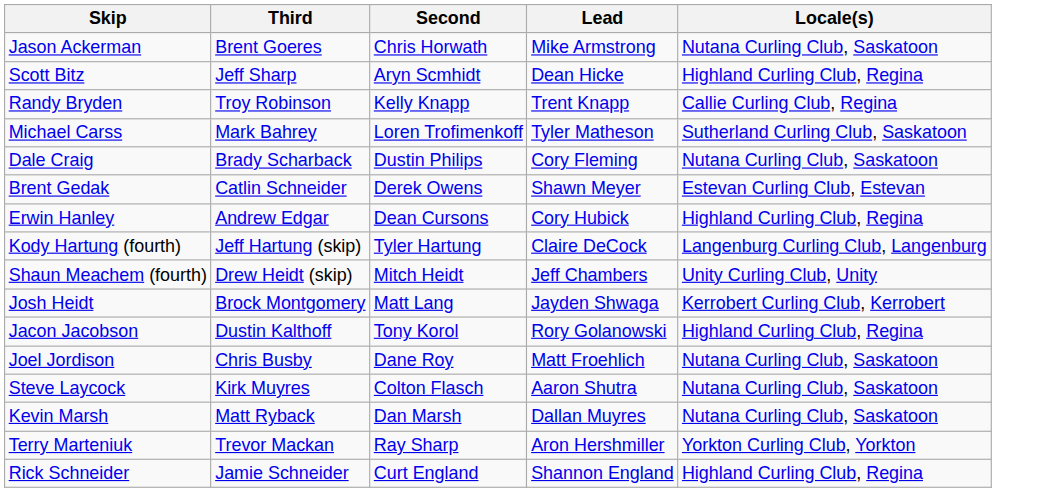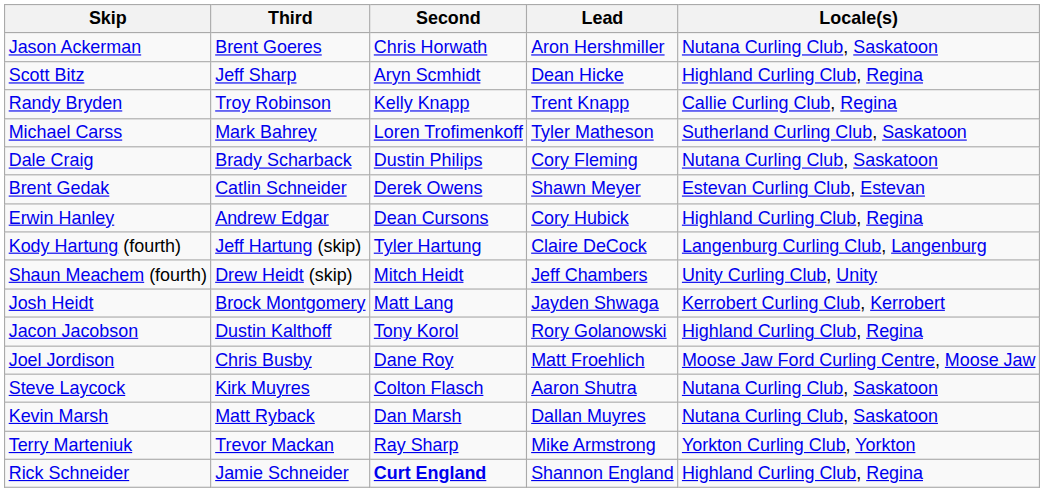 <table class="wikitable">
 <tr>
 <th>Skip</th>
 <th>Third</th>
 <th>Second</th>
 <th>Lead</th>
 <th>Locale(s)</th>
 </tr>
 <tr>
 <td><a href='#'>Jason Ackerman</a></td>
 <td><a href='#'>Brent Goeres</a></td>
 <td><a href='#'>Chris Horwath</a></td>
-<td><a href='#'>Mike Armstrong</a></td>
+<td><a href='#'>Aron Hershmiller</a></td>
 <td><a href='#'>Nutana Curling Club</a>, <a href='#'>Saskatoon</a></td>
 </tr>
 <tr>
 <td><a href='#'>Scott Bitz</a></td>
 <td><a href='#'>Jeff Sharp</a></td>
 <td><a href='#'>Aryn Scmhidt</a></td>
 <td><a href='#'>Dean Hicke</a></td>
 <td><a href='#'>Highland Curling Club</a>, <a href='#'>Regina</a></td>
 </tr>
 <tr>
 <td><a href='#'>Randy Bryden</a></td>
 <td><a href='#'>Troy Robinson</a></td>
 <td><a href='#'>Kelly Knapp</a></td>
 <td><a href='#'>Trent Knapp</a></td>
 <td><a href='#'>Callie Curling Club</a>, <a href='#'>Regina</a></td>
 </tr>
 <tr>
 <td><a href='#'>Michael Carss</a></td>
 <td><a href='#'>Mark Bahrey</a></td>
 <td><a href='#'>Loren Trofimenkoff</a></td>
 <td><a href='#'>Tyler Matheson</a></td>
 <td><a href='#'>Sutherland Curling Club</a>, <a href='#'>Saskatoon</a></td>
 </tr>
 <tr>
 <td><a href='#'>Dale Craig</a></td>
 <td><a href='#'>Brady Scharback</a></td>
 <td><a href='#'>Dustin Philips</a></td>
 <td><a href='#'>Cory Fleming</a></td>
 <td><a href='#'>Nutana Curling Club</a>, <a href='#'>Saskatoon</a></td>
 </tr>
 <tr>
 <td><a href='#'>Brent Gedak</a></td>
 <td><a href='#'>Catlin Schneider</a></td>
 <td><a href='#'>Derek Owens</a></td>
 <td><a href='#'>Shawn Meyer</a></td>
 <td><a href='#'>Estevan Curling Club</a>, <a href='#'>Estevan</a></td>
 </tr>
 <tr>
 <td><a href='#'>Erwin Hanley</a></td>
 <td><a href='#'>Andrew Edgar</a></td>
 <td><a href='#'>Dean Cursons</a></td>
 <td><a href='#'>Cory Hubick</a></td>
 <td><a href='#'>Highland Curling Club</a>, <a href='#'>Regina</a></td>
 </tr>
 <tr>
 <td><a href='#'>Kody Hartung</a> (fourth)</td>
 <td><a href='#'>Jeff Hartung</a> (skip)</td>
 <td><a href='#'>Tyler Hartung</a></td>
 <td><a href='#'>Claire DeCock</a></td>
 <td><a href='#'>Langenburg Curling Club</a>, <a href='#'>Langenburg</a></td>
 </tr>
 <tr>
 <td><a href='#'>Shaun Meachem</a> (fourth)</td>
 <td><a href='#'>Drew Heidt</a> (skip)</td>
 <td><a href='#'>Mitch Heidt</a></td>
 <td><a href='#'>Jeff Chambers</a></td>
 <td><a href='#'>Unity Curling Club</a>, <a href='#'>Unity</a></td>
 </tr>
 <tr>
 <td><a href='#'>Josh Heidt</a></td>
 <td><a href='#'>Brock Montgomery</a></td>
 <td><a href='#'>Matt Lang</a></td>
 <td><a href='#'>Jayden Shwaga</a></td>
 <td><a href='#'>Kerrobert Curling Club</a>, <a href='#'>Kerrobert</a></td>
 </tr>
 <tr>
 <td><a href='#'>Jacon Jacobson</a></td>
 <td><a href='#'>Dustin Kalthoff</a></td>
 <td><a href='#'>Tony Korol</a></td>
 <td><a href='#'>Rory Golanowski</a></td>
 <td><a href='#'>Highland Curling Club</a>, <a href='#'>Regina</a></td>
 </tr>
 <tr>
 <td><a href='#'>Joel Jordison</a></td>
 <td><a href='#'>Chris Busby</a></td>
 <td><a href='#'>Dane Roy</a></td>
 <td><a href='#'>Matt Froehlich</a></td>
-<td><a href='#'>Nutana Curling Club</a>, <a href='#'>Saskatoon</a></td>
+<td><a href='#'>Moose Jaw Ford Curling Centre</a>, <a href='#'>Moose Jaw</a></td>
 </tr>
 <tr>
 <td><a href='#'>Steve Laycock</a></td>
 <td><a href='#'>Kirk Muyres</a></td>
 <td><a href='#'>Colton Flasch</a></td>
 <td><a href='#'>Aaron Shutra</a></td>
 <td><a href='#'>Nutana Curling Club</a>, <a href='#'>Saskatoon</a></td>
 </tr>
 <tr>
 <td><a href='#'>Kevin Marsh</a></td>
 <td><a href='#'>Matt Ryback</a></td>
 <td><a href='#'>Dan Marsh</a></td>
 <td><a href='#'>Dallan Muyres</a></td>
 <td><a href='#'>Nutana Curling Club</a>, <a href='#'>Saskatoon</a></td>
 </tr>
 <tr>
 <td><a href='#'>Terry Marteniuk</a></td>
 <td><a href='#'>Trevor Mackan</a></td>
 <td><a href='#'>Ray Sharp</a></td>
-<td><a href='#'>Aron Hershmiller</a></td>
+<td><a href='#'>Mike Armstrong</a></td>
 <td><a href='#'>Yorkton Curling Club</a>, <a href='#'>Yorkton</a></td>
 </tr>
 <tr>
 <td><a href='#'>Rick Schneider</a></td>
 <td><a href='#'>Jamie Schneider</a></td>
-<td><a href='#'>Curt England</a></td>
+<td><strong><a href='#'>Curt England</a></strong></td>
 <td><a href='#'>Shannon England</a></td>
 <td><a href='#'>Highland Curling Club</a>, <a href='#'>Regina</a></td>
 </tr>
 </table>
